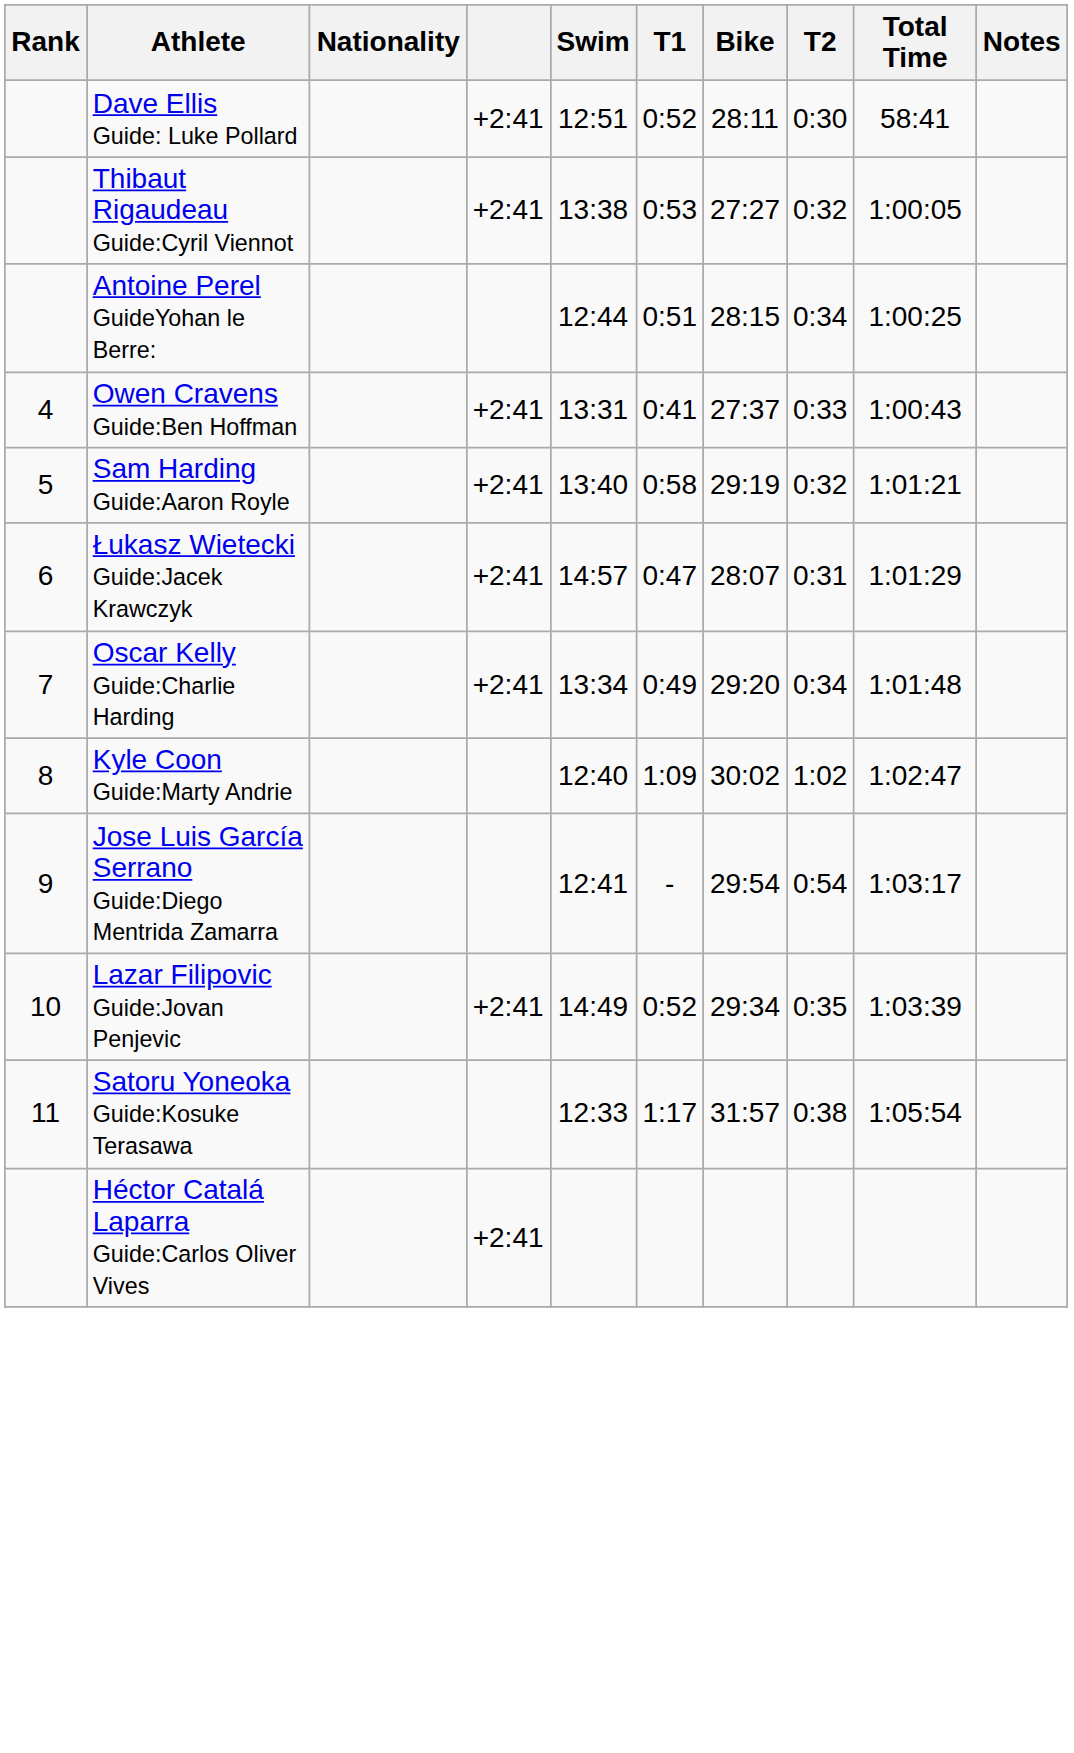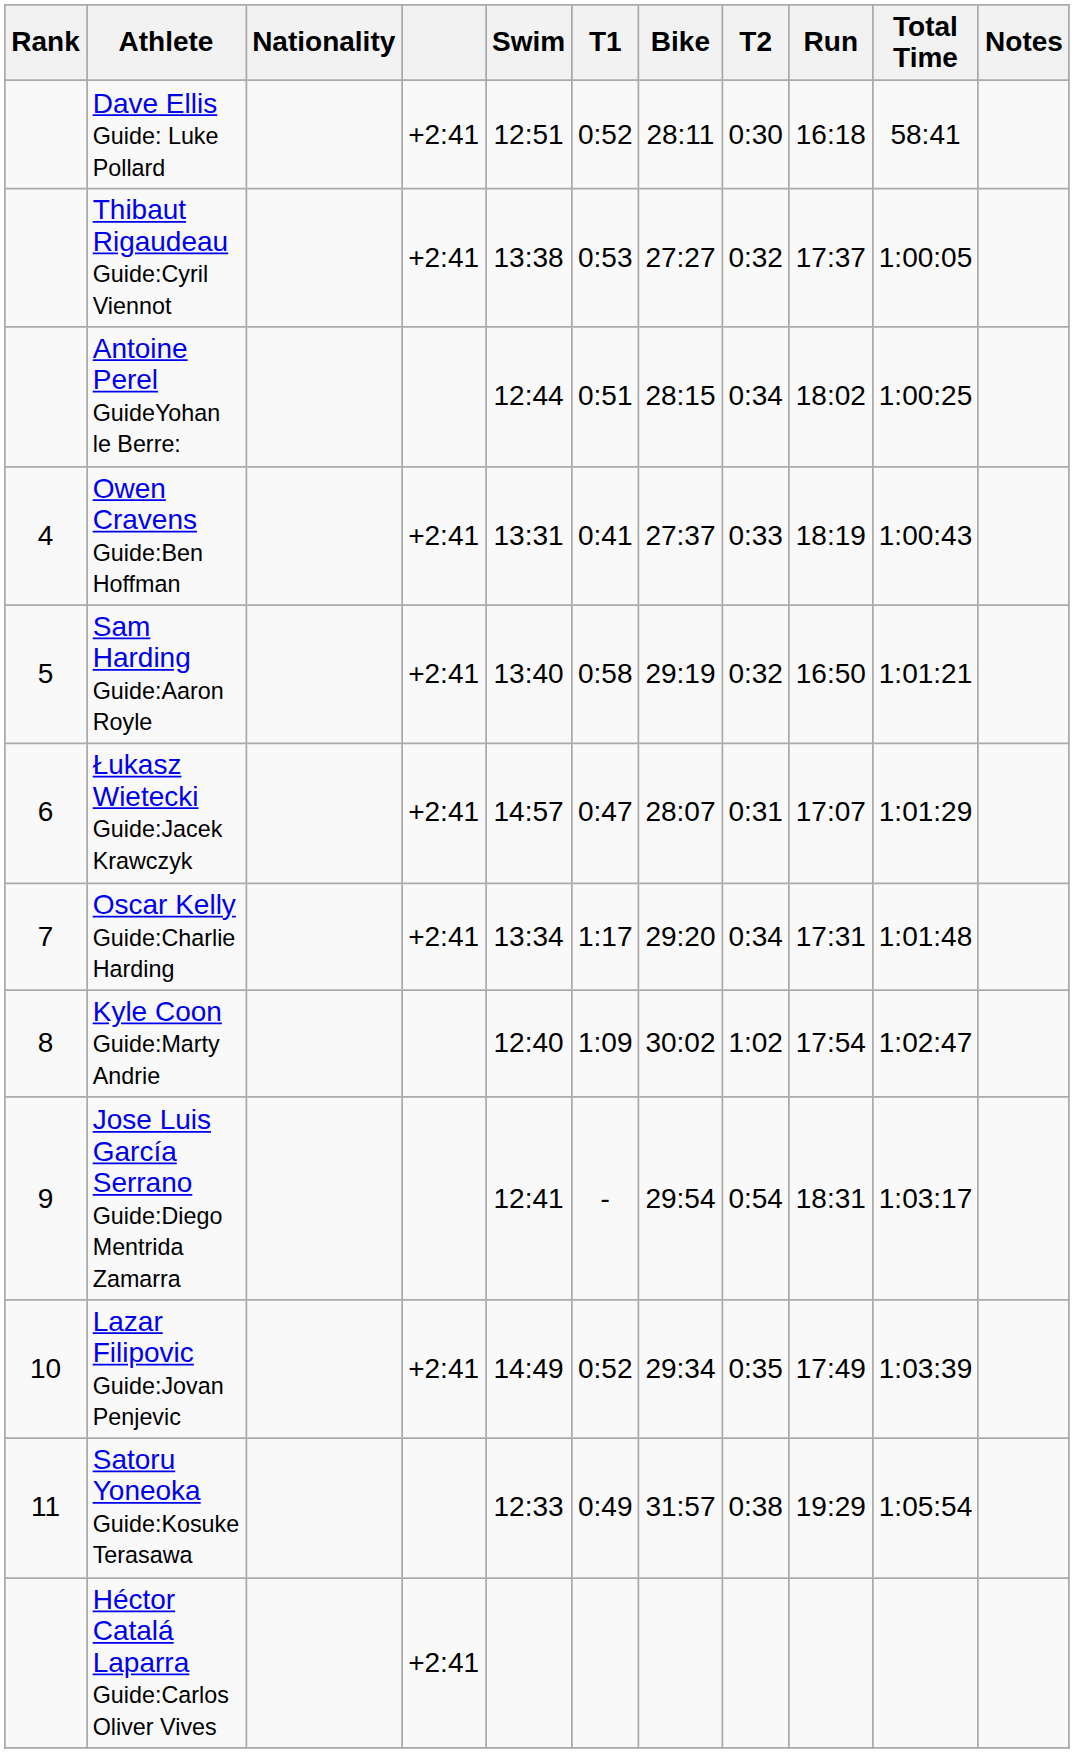 <table class="wikitable sortable" style="text-align:center">
 <tr>
 <th>Rank</th>
 <th>Athlete</th>
 <th>Nationality</th>
 <th></th>
 <th>Swim</th>
 <th>T1</th>
 <th>Bike</th>
 <th>T2</th>
+<th>Run</th>
 <th>Total Time</th>
 <th>Notes</th>
 </tr>
 <tr>
 <td></td>
 <td align="left"><a href='#'>Dave Ellis</a><br><small>Guide: Luke Pollard </small></td>
 <td align=left></td>
 <td>+2:41</td>
 <td>12:51</td>
 <td>0:52</td>
 <td>28:11</td>
 <td>0:30</td>
+<td>16:18</td>
 <td>58:41</td>
 <td></td>
 </tr>
 <tr>
 <td></td>
 <td align="left"><a href='#'>Thibaut Rigaudeau</a><br><small>Guide:Cyril Viennot </small></td>
 <td align=left></td>
 <td>+2:41</td>
 <td>13:38</td>
 <td>0:53</td>
 <td>27:27</td>
 <td>0:32</td>
+<td>17:37</td>
 <td>1:00:05</td>
 <td></td>
 </tr>
 <tr>
 <td></td>
 <td align="left"><a href='#'>Antoine Perel</a><br><small>GuideYohan le Berre: </small></td>
 <td align=left></td>
 <td></td>
 <td>12:44</td>
 <td>0:51</td>
 <td>28:15</td>
 <td>0:34</td>
+<td>18:02</td>
 <td>1:00:25</td>
 <td></td>
 </tr>
 <tr>
 <td>4</td>
 <td align="left"><a href='#'>Owen Cravens</a><br><small>Guide:Ben Hoffman </small></td>
 <td align=left></td>
 <td>+2:41</td>
 <td>13:31</td>
 <td>0:41</td>
 <td>27:37</td>
 <td>0:33</td>
+<td>18:19</td>
 <td>1:00:43</td>
 <td></td>
 </tr>
 <tr>
 <td>5</td>
 <td align="left"><a href='#'>Sam Harding</a><br><small>Guide:Aaron Royle </small></td>
 <td align="left"></td>
 <td>+2:41</td>
 <td>13:40</td>
 <td>0:58</td>
 <td>29:19</td>
 <td>0:32</td>
+<td>16:50</td>
 <td>1:01:21</td>
 <td></td>
 </tr>
 <tr>
 <td>6</td>
 <td align="left"><a href='#'>Łukasz Wietecki</a><br><small>Guide:Jacek Krawczyk </small></td>
 <td align=left></td>
 <td>+2:41</td>
 <td>14:57</td>
 <td>0:47</td>
 <td>28:07</td>
 <td>0:31</td>
+<td>17:07</td>
 <td>1:01:29</td>
 <td></td>
 </tr>
 <tr>
 <td>7</td>
 <td align="left"><a href='#'>Oscar Kelly</a><br><small>Guide:Charlie Harding </small></td>
 <td align=left></td>
 <td>+2:41</td>
 <td>13:34</td>
-<td>0:49</td>
+<td>1:17</td>
 <td>29:20</td>
 <td>0:34</td>
+<td>17:31</td>
 <td>1:01:48</td>
 <td></td>
 </tr>
 <tr>
 <td>8</td>
 <td align="left"><a href='#'>Kyle Coon</a><br><small>Guide:Marty Andrie </small></td>
 <td align=left></td>
 <td></td>
 <td>12:40</td>
 <td>1:09</td>
 <td>30:02</td>
 <td>1:02</td>
+<td>17:54</td>
 <td>1:02:47</td>
 <td></td>
 </tr>
 <tr>
 <td>9</td>
 <td align="left"><a href='#'>Jose Luis García Serrano</a><br><small>Guide:Diego Mentrida Zamarra </small></td>
 <td align=left></td>
 <td></td>
 <td>12:41</td>
 <td>-</td>
 <td>29:54</td>
 <td>0:54</td>
+<td>18:31</td>
 <td>1:03:17</td>
 <td></td>
 </tr>
 <tr>
 <td>10</td>
 <td align="left"><a href='#'>Lazar Filipovic</a><br><small>Guide:Jovan Penjevic </small></td>
 <td align=left></td>
 <td>+2:41</td>
 <td>14:49</td>
 <td>0:52</td>
 <td>29:34</td>
 <td>0:35</td>
+<td>17:49</td>
 <td>1:03:39</td>
 <td></td>
 </tr>
 <tr>
 <td>11</td>
 <td align="left"><a href='#'>Satoru Yoneoka</a><br><small>Guide:Kosuke Terasawa </small></td>
 <td align=left></td>
 <td></td>
 <td>12:33</td>
-<td>1:17</td>
+<td>0:49</td>
 <td>31:57</td>
 <td>0:38</td>
+<td>19:29</td>
 <td>1:05:54</td>
 <td></td>
 </tr>
 <tr>
 <td></td>
 <td align="left"><a href='#'>Héctor Catalá Laparra</a><br><small>Guide:Carlos Oliver Vives </small></td>
 <td align=left></td>
 <td>+2:41</td>
 <td></td>
 <td></td>
 <td></td>
 <td></td>
 <td></td>
 <td></td>
+<td></td>
 </tr>
 </table>
